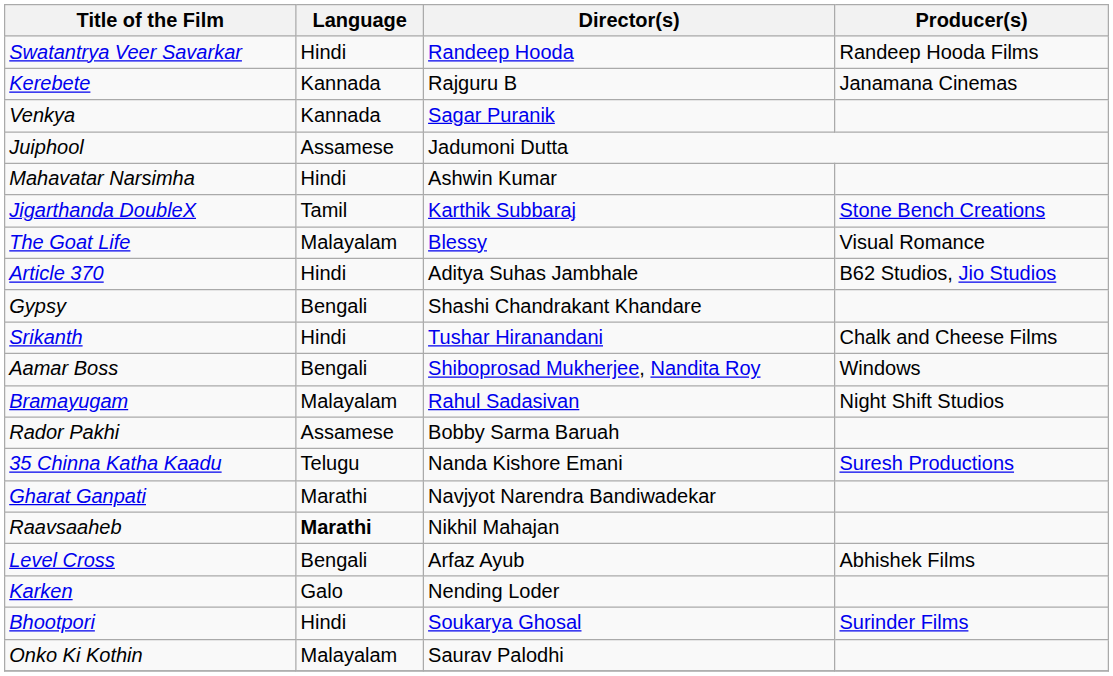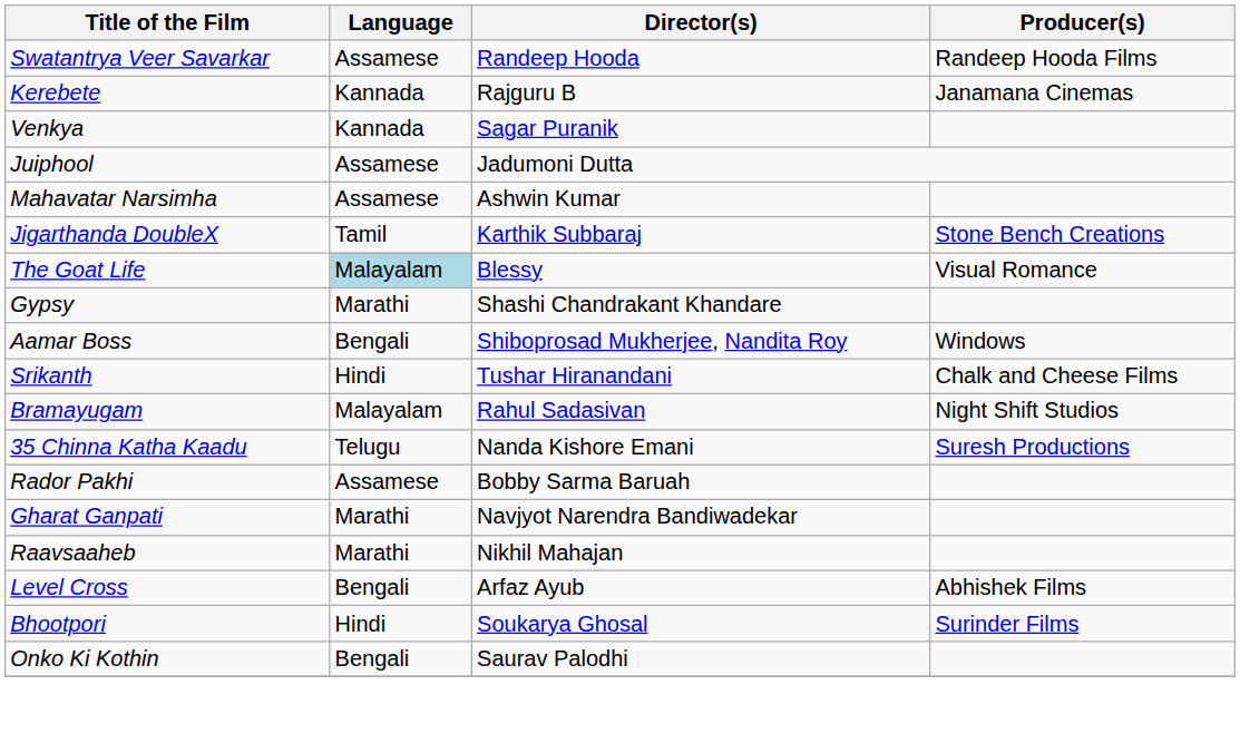 <table class="sortable wikitable" style="width:100%; margin-bottom:4px" cellpadding="5">
 <tr>
 <th scope="col">Title of the Film</th>
 <th scope="col">Language</th>
 <th scope="col">Director(s)</th>
 <th scope="col">Producer(s)</th>
 </tr>
 <tr>
 <td><em><a href='#'>Swatantrya Veer Savarkar</a></em></td>
-<td>Hindi</td>
+<td>Assamese</td>
 <td><a href='#'>Randeep Hooda</a></td>
 <td>Randeep Hooda Films</td>
 </tr>
 <tr>
 <td><em><a href='#'>Kerebete</a></em></td>
 <td>Kannada</td>
 <td>Rajguru B</td>
 <td>Janamana Cinemas</td>
 </tr>
 <tr>
 <td><em>Venkya</em></td>
 <td>Kannada</td>
 <td><a href='#'>Sagar Puranik</a></td>
 <td></td>
 </tr>
 <tr>
 <td><em>Juiphool</em></td>
 <td>Assamese</td>
 <td colspan=2>Jadumoni Dutta</td>
 </tr>
 <tr>
 <td><em>Mahavatar Narsimha</em></td>
-<td>Hindi</td>
+<td>Assamese</td>
 <td>Ashwin Kumar</td>
 <td></td>
 </tr>
 <tr>
 <td><em><a href='#'>Jigarthanda DoubleX</a></em></td>
 <td>Tamil</td>
 <td><a href='#'>Karthik Subbaraj</a></td>
 <td><a href='#'>Stone Bench Creations</a></td>
 </tr>
 <tr>
 <td><em><a href='#'>The Goat Life</a></em></td>
-<td>Malayalam</td>
+<td style="background: lightblue;">Malayalam</td>
 <td><a href='#'>Blessy</a></td>
 <td>Visual Romance</td>
 </tr>
 <tr>
-<td><em><a href='#'>Article 370</a></em></td>
-<td>Hindi</td>
-<td>Aditya Suhas Jambhale</td>
-<td>B62 Studios, <a href='#'>Jio Studios</a></td>
+<td><em>Gypsy</em></td>
+<td>Marathi</td>
+<td>Shashi Chandrakant Khandare</td>
+<td></td>
 </tr>
 <tr>
-<td><em>Gypsy</em></td>
+<td><em>Aamar Boss</em></td>
 <td>Bengali</td>
-<td>Shashi Chandrakant Khandare</td>
-<td></td>
+<td><a href='#'>Shiboprosad Mukherjee</a>, <a href='#'>Nandita Roy</a></td>
+<td>Windows</td>
 </tr>
 <tr>
 <td><em><a href='#'>Srikanth</a></em></td>
 <td>Hindi</td>
 <td><a href='#'>Tushar Hiranandani</a></td>
 <td>Chalk and Cheese Films</td>
 </tr>
 <tr>
-<td><em>Aamar Boss</em></td>
-<td>Bengali</td>
-<td><a href='#'>Shiboprosad Mukherjee</a>, <a href='#'>Nandita Roy</a></td>
-<td>Windows</td>
-</tr>
-<tr>
 <td><em><a href='#'>Bramayugam</a></em></td>
 <td>Malayalam</td>
 <td><a href='#'>Rahul Sadasivan</a></td>
 <td>Night Shift Studios</td>
 </tr>
 <tr>
+<td><em><a href='#'>35 Chinna Katha Kaadu</a></em></td>
+<td>Telugu</td>
+<td>Nanda Kishore Emani</td>
+<td><a href='#'>Suresh Productions</a></td>
+</tr>
+<tr>
 <td><em>Rador Pakhi</em></td>
 <td>Assamese</td>
 <td>Bobby Sarma Baruah</td>
 <td></td>
-</tr>
-<tr>
-<td><em><a href='#'>35 Chinna Katha Kaadu</a></em></td>
-<td>Telugu</td>
-<td>Nanda Kishore Emani</td>
-<td><a href='#'>Suresh Productions</a></td>
 </tr>
 <tr>
 <td><em><a href='#'>Gharat Ganpati</a></em></td>
 <td>Marathi</td>
 <td>Navjyot Narendra Bandiwadekar</td>
 <td></td>
 </tr>
 <tr>
 <td><em>Raavsaaheb</em></td>
-<td><strong>Marathi</strong></td>
+<td>Marathi</td>
 <td>Nikhil Mahajan</td>
 <td></td>
 </tr>
 <tr>
 <td><a href='#'><em>Level Cross</em></a></td>
 <td>Bengali</td>
 <td>Arfaz Ayub</td>
 <td>Abhishek Films</td>
 </tr>
 <tr>
-<td><em><a href='#'>Karken</a></em></td>
-<td>Galo</td>
-<td>Nending Loder</td>
-<td></td>
-</tr>
-<tr>
 <td><em><a href='#'>Bhootpori</a></em></td>
 <td>Hindi</td>
 <td><a href='#'>Soukarya Ghosal</a></td>
 <td><a href='#'>Surinder Films</a></td>
 </tr>
 <tr>
 <td><em>Onko Ki Kothin</em></td>
-<td>Malayalam</td>
+<td>Bengali</td>
 <td>Saurav Palodhi</td>
 <td></td>
 </tr>
 <tr>
 </tr>
 </table>
